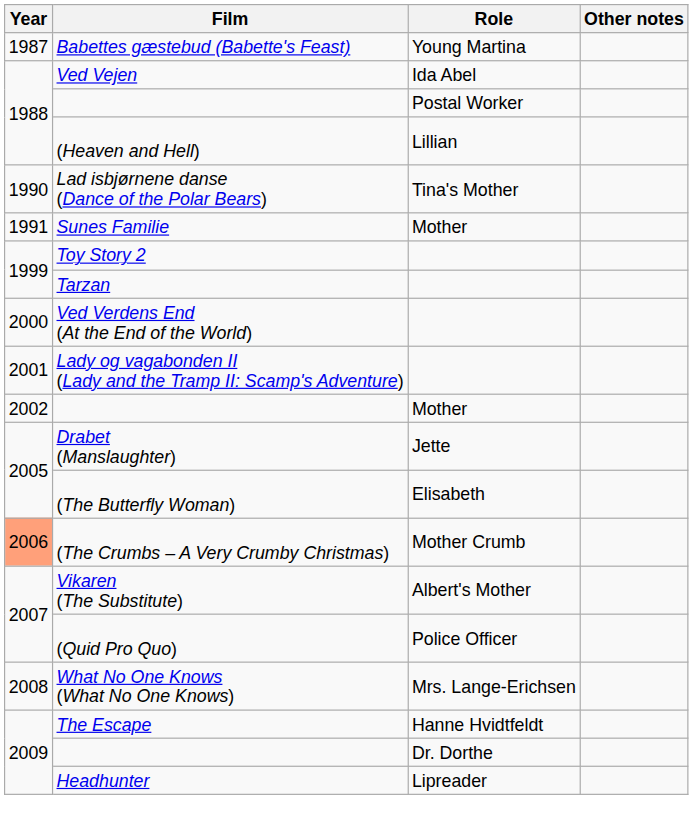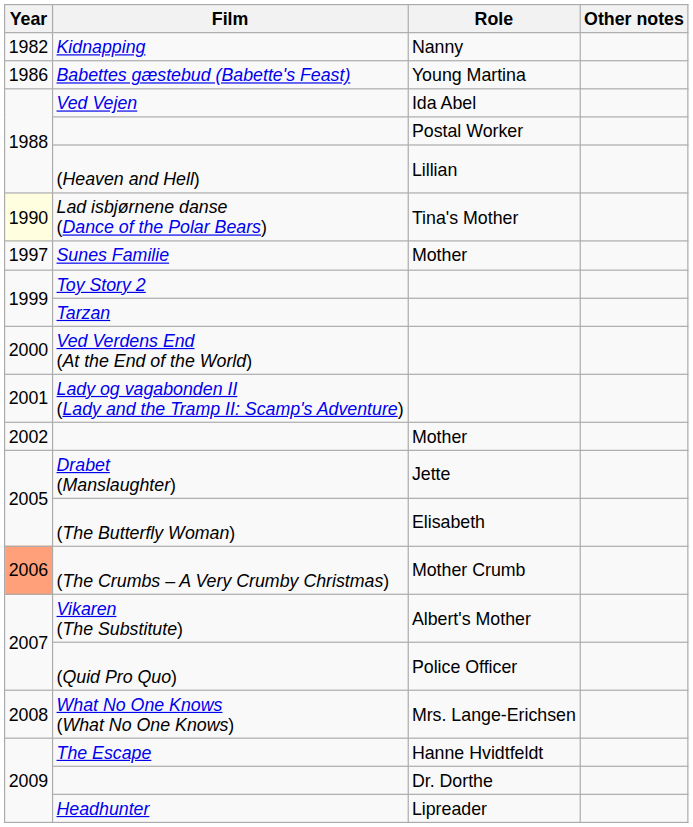 <table class="wikitable" style="font-size:95%;">
 <tr>
 <th>Year</th>
 <th>Film</th>
 <th>Role</th>
 <th>Other notes</th>
 </tr>
 <tr>
-<td rowspan="1">1987</td>
+<td rowspan="1">1982</td>
+<td><em><a href='#'>Kidnapping</a></em></td>
+<td>Nanny</td>
+<td></td>
+</tr>
+<tr>
+<td rowspan="1">1986</td>
 <td><em><a href='#'>Babettes gæstebud (Babette's Feast)</a></em></td>
 <td>Young Martina</td>
 <td></td>
 </tr>
 <tr>
 <td rowspan="3">1988</td>
 <td><em><a href='#'>Ved Vejen</a></em></td>
 <td>Ida Abel</td>
 <td></td>
 </tr>
 <tr>
 <td><em></em></td>
 <td>Postal Worker</td>
 <td></td>
 </tr>
 <tr>
 <td><em></em><br>(<em>Heaven and Hell</em>)</td>
 <td>Lillian</td>
 <td></td>
 </tr>
 <tr>
-<td rowspan="1">1990</td>
+<td rowspan="1" style="background: lightyellow;">1990</td>
 <td><em>Lad isbjørnene danse</em><br>(<em><a href='#'>Dance of the Polar Bears</a></em>)</td>
 <td>Tina's Mother</td>
 <td></td>
 </tr>
 <tr>
-<td rowspan="1">1991</td>
+<td rowspan="1">1997</td>
 <td><em><a href='#'>Sunes Familie</a></em></td>
 <td>Mother</td>
 <td></td>
 </tr>
 <tr>
 <td rowspan="2">1999</td>
 <td><em><a href='#'>Toy Story 2</a></em></td>
 <td></td>
 <td></td>
 </tr>
 <tr>
 <td><em><a href='#'>Tarzan</a></em></td>
 <td></td>
 <td></td>
 </tr>
 <tr>
 <td rowspan="1">2000</td>
 <td><em><a href='#'>Ved Verdens End</a></em><br>(<em>At the End of the World</em>)</td>
 <td></td>
 <td></td>
 </tr>
 <tr>
 <td rowspan="1">2001</td>
 <td><em><a href='#'>Lady og vagabonden II</a></em><br>(<em><a href='#'>Lady and the Tramp II: Scamp's Adventure</a></em>)</td>
 <td></td>
 <td></td>
 </tr>
 <tr>
 <td rowspan="1">2002</td>
 <td><em></em></td>
 <td>Mother</td>
 <td></td>
 </tr>
 <tr>
 <td rowspan="2">2005</td>
 <td><em><a href='#'>Drabet</a></em><br>(<em>Manslaughter</em>)</td>
 <td>Jette</td>
 <td></td>
 </tr>
 <tr>
 <td><em></em><br>(<em>The Butterfly Woman</em>)</td>
 <td>Elisabeth</td>
 <td></td>
 </tr>
 <tr>
 <td rowspan="1" style="background: lightsalmon;">2006</td>
 <td><em></em><br>(<em>The Crumbs – A Very Crumby Christmas</em>)</td>
 <td>Mother Crumb</td>
 <td></td>
 </tr>
 <tr>
 <td rowspan="2">2007</td>
 <td><em><a href='#'>Vikaren</a></em><br>(<em>The Substitute</em>)</td>
 <td>Albert's Mother</td>
 <td></td>
 </tr>
 <tr>
 <td><em></em><br>(<em>Quid Pro Quo</em>)</td>
 <td>Police Officer</td>
 <td></td>
 </tr>
 <tr>
 <td rowspan="1">2008</td>
 <td><em><a href='#'>What No One Knows</a></em><br>(<em>What No One Knows</em>)</td>
 <td>Mrs. Lange-Erichsen</td>
 <td></td>
 </tr>
 <tr>
 <td rowspan="3">2009</td>
 <td><em><a href='#'>The Escape</a></em></td>
 <td>Hanne Hvidtfeldt</td>
 <td></td>
 </tr>
 <tr>
 <td><em></em></td>
 <td>Dr. Dorthe</td>
 <td></td>
 </tr>
 <tr>
 <td><em><a href='#'>Headhunter</a></em></td>
 <td>Lipreader</td>
 <td></td>
 </tr>
 </table>
